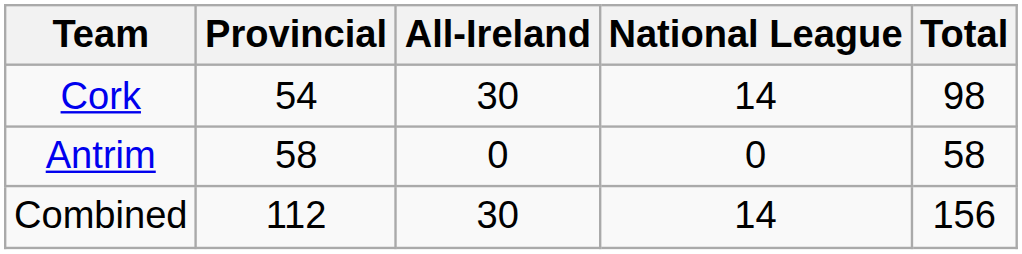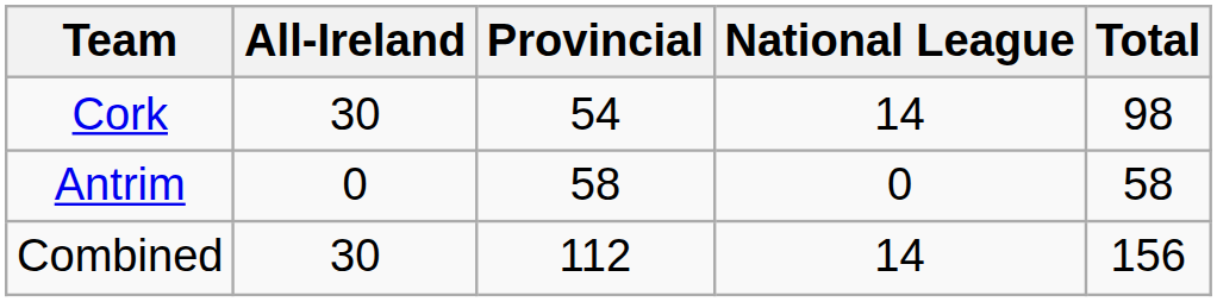 <table class="wikitable" style="text-align:center;">
 <tr>
 <th>Team</th>
+<th>All-Ireland</th>
 <th>Provincial</th>
-<th>All-Ireland</th>
 <th>National League</th>
 <th>Total</th>
 </tr>
 <tr |>
 <td><a href='#'>Cork</a></td>
+<td>30</td>
 <td>54</td>
-<td>30</td>
 <td>14</td>
 <td>98</td>
 </tr>
 <tr>
 <td><a href='#'>Antrim</a></td>
+<td>0</td>
 <td>58</td>
-<td>0</td>
 <td>0</td>
 <td>58</td>
 </tr>
 <tr>
 <td>Combined</td>
+<td>30</td>
 <td>112</td>
-<td>30</td>
 <td>14</td>
 <td>156</td>
 </tr>
 </table>
